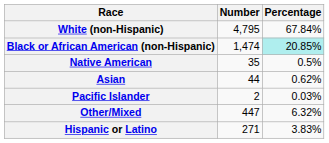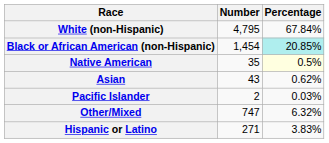 <table class="wikitable" style="text-align:right">
 <tr>
 <th scope="col">Race</th>
 <th scope="col">Number</th>
 <th scope="col">Percentage</th>
 </tr>
 <tr>
 <th scope="row"><a href='#'>White</a> (non-Hispanic)</th>
 <td>4,795</td>
 <td>67.84%</td>
 </tr>
 <tr>
 <th scope="row"><a href='#'>Black or African American</a> (non-Hispanic)</th>
-<td>1,474</td>
+<td>1,454</td>
 <td style="background: paleturquoise;">20.85%</td>
 </tr>
 <tr>
 <th scope="row"><a href='#'>Native American</a></th>
 <td>35</td>
-<td>0.5%</td>
+<td style="background: lightyellow;">0.5%</td>
 </tr>
 <tr>
 <th scope="row"><a href='#'>Asian</a></th>
-<td>44</td>
+<td>43</td>
 <td>0.62%</td>
 </tr>
 <tr>
 <th scope="row"><a href='#'>Pacific Islander</a></th>
 <td>2</td>
 <td>0.03%</td>
 </tr>
 <tr>
 <th scope="row"><a href='#'>Other/Mixed</a></th>
-<td>447</td>
+<td>747</td>
 <td>6.32%</td>
 </tr>
 <tr>
 <th scope="row"><a href='#'>Hispanic</a> or <a href='#'>Latino</a></th>
 <td>271</td>
 <td>3.83%</td>
 </tr>
 </table>
